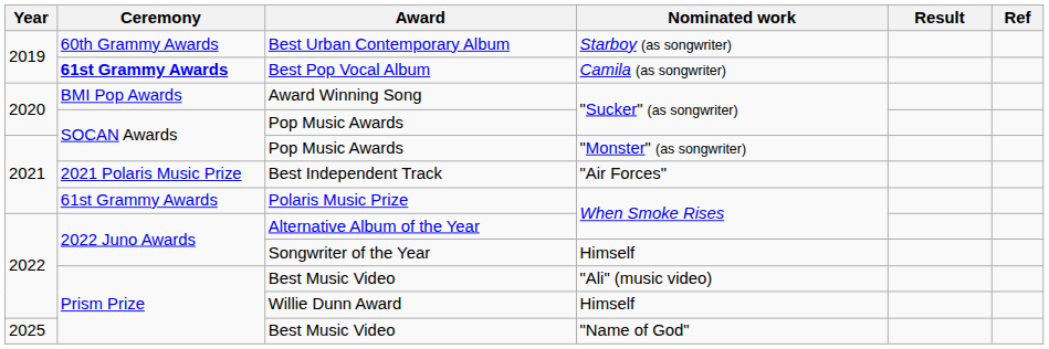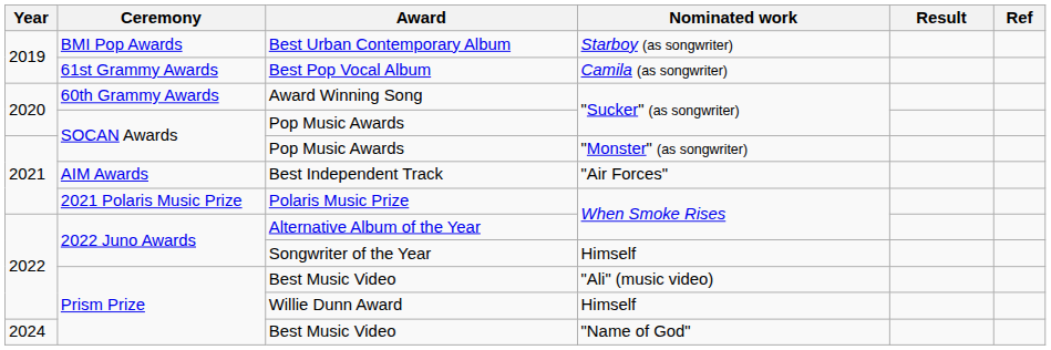 <table class="wikitable" width="80%">
 <tr>
 <th width="5%">Year</th>
 <th width="20%">Ceremony</th>
 <th width="30%">Award</th>
 <th width="30%">Nominated work</th>
 <th width="10%">Result</th>
 <th width="5%">Ref</th>
 </tr>
 <tr>
 <td rowspan="2">2019</td>
-<td><a href='#'>60th Grammy Awards</a></td>
+<td><a href='#'>BMI Pop Awards</a></td>
 <td><a href='#'>Best Urban Contemporary Album</a></td>
 <td><em><a href='#'>Starboy</a></em> <small>(as songwriter)</small></td>
 <td></td>
 <td></td>
 </tr>
 <tr>
-<td><strong><a href='#'>61st Grammy Awards</a></strong></td>
+<td><a href='#'>61st Grammy Awards</a></td>
 <td><a href='#'>Best Pop Vocal Album</a></td>
 <td><em><a href='#'>Camila</a></em> <small>(as songwriter)</small></td>
 <td></td>
 <td></td>
 </tr>
 <tr>
 <td rowspan="2">2020</td>
-<td><a href='#'>BMI Pop Awards</a></td>
+<td><a href='#'>60th Grammy Awards</a></td>
 <td>Award Winning Song</td>
 <td rowspan="2">"<a href='#'>Sucker</a>" <small>(as songwriter)</small></td>
 <td></td>
 <td></td>
 </tr>
 <tr>
 <td rowspan="2"><a href='#'>SOCAN</a> Awards</td>
 <td>Pop Music Awards</td>
 <td></td>
 <td></td>
 </tr>
 <tr>
 <td rowspan="3">2021</td>
 <td>Pop Music Awards</td>
 <td>"<a href='#'>Monster</a>" <small>(as songwriter)</small></td>
 <td></td>
 <td></td>
 </tr>
 <tr>
-<td><a href='#'>2021 Polaris Music Prize</a></td>
+<td><a href='#'>AIM Awards</a></td>
 <td>Best Independent Track</td>
 <td>"Air Forces"</td>
 <td></td>
 <td></td>
 </tr>
 <tr>
-<td><a href='#'>61st Grammy Awards</a></td>
+<td><a href='#'>2021 Polaris Music Prize</a></td>
 <td><a href='#'>Polaris Music Prize</a></td>
 <td rowspan="2"><em><a href='#'>When Smoke Rises</a></em></td>
 <td></td>
 <td></td>
 </tr>
 <tr>
 <td rowspan="4">2022</td>
 <td rowspan="2"><a href='#'>2022 Juno Awards</a></td>
 <td><a href='#'>Alternative Album of the Year</a></td>
 <td></td>
 <td></td>
 </tr>
 <tr>
 <td>Songwriter of the Year</td>
 <td>Himself</td>
 <td></td>
 <td></td>
 </tr>
 <tr>
 <td rowspan="3"><a href='#'>Prism Prize</a></td>
 <td>Best Music Video</td>
 <td>"Ali" (music video)</td>
 <td></td>
 <td></td>
 </tr>
 <tr>
 <td>Willie Dunn Award</td>
 <td>Himself</td>
 <td></td>
 <td></td>
 </tr>
 <tr>
-<td>2025</td>
+<td>2024</td>
 <td>Best Music Video</td>
 <td>"Name of God"</td>
 <td></td>
 <td></td>
 </tr>
 </table>
